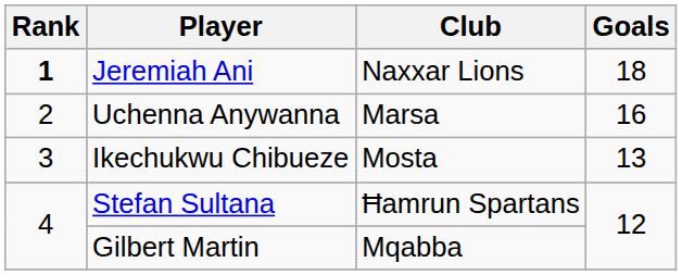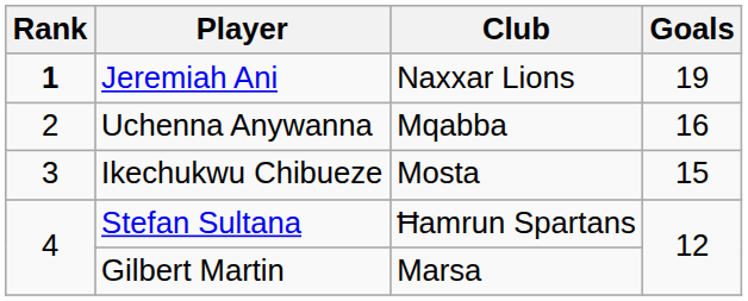 <table class="wikitable" style="text-align:center">
 <tr>
 <th>Rank</th>
 <th>Player</th>
 <th>Club</th>
 <th>Goals</th>
 </tr>
 <tr>
 <td><strong>1</strong></td>
 <td align="left"> <a href='#'>Jeremiah Ani</a></td>
 <td align="left">Naxxar Lions</td>
-<td>18</td>
+<td>19</td>
 </tr>
 <tr>
 <td>2</td>
 <td align="left"> Uchenna Anywanna</td>
-<td align="left">Marsa</td>
+<td align="left">Mqabba</td>
 <td>16</td>
 </tr>
 <tr>
 <td>3</td>
 <td align="left"> Ikechukwu Chibueze</td>
 <td align="left">Mosta</td>
-<td>13</td>
+<td>15</td>
 </tr>
 <tr>
 <td rowspan="2">4</td>
 <td align="left"> <a href='#'>Stefan Sultana</a></td>
 <td align="left">Ħamrun Spartans</td>
 <td rowspan="2">12</td>
 </tr>
 <tr>
 <td align="left"> Gilbert Martin</td>
-<td align="left">Mqabba</td>
+<td align="left">Marsa</td>
 </tr>
 </table>
